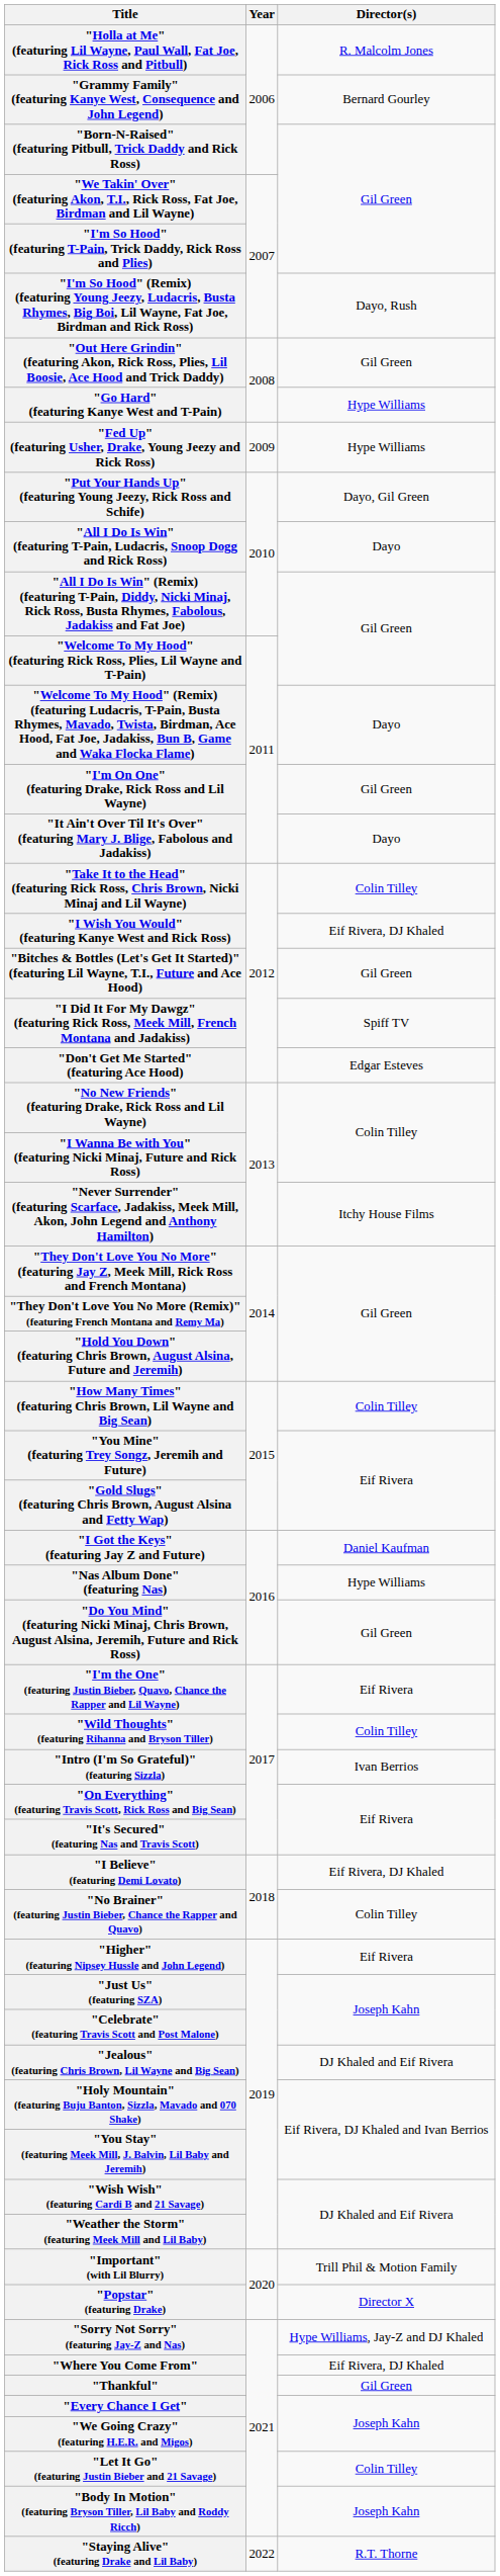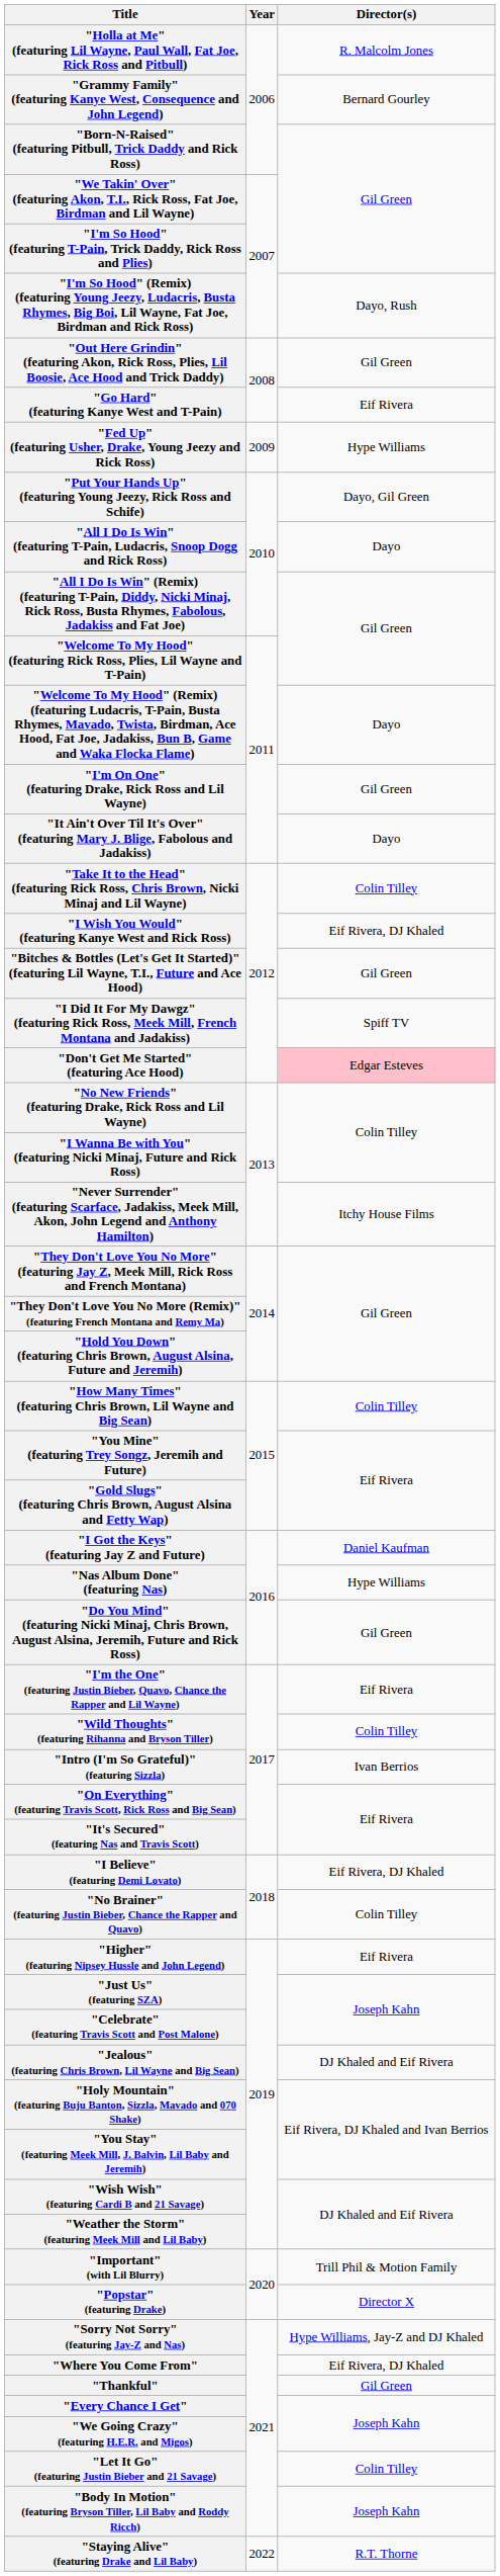 <table class="wikitable plainrowheaders" style="text-align:center;">
 <tr>
 <th scope="col" style="width:20em;">Title</th>
 <th scope="col" style="width:1em;">Year</th>
 <th scope="col" style="width:18em;">Director(s)</th>
 </tr>
 <tr>
 <th scope="row">"<a href='#'>Holla at Me</a>"<br><span>(featuring <a href='#'>Lil Wayne</a>, <a href='#'>Paul Wall</a>, <a href='#'>Fat Joe</a>, <a href='#'>Rick Ross</a> and <a href='#'>Pitbull</a>)</span></th>
 <td rowspan="3">2006</td>
 <td><a href='#'>R. Malcolm Jones</a></td>
 </tr>
 <tr>
 <th scope="row">"Grammy Family"<br><span>(featuring <a href='#'>Kanye West</a>, <a href='#'>Consequence</a> and <a href='#'>John Legend</a>)</span></th>
 <td>Bernard Gourley</td>
 </tr>
 <tr>
 <th scope="row">"Born-N-Raised"<br><span>(featuring Pitbull, <a href='#'>Trick Daddy</a> and Rick Ross)</span></th>
 <td rowspan="3"><a href='#'>Gil Green</a></td>
 </tr>
 <tr>
 <th scope="row">"<a href='#'>We Takin' Over</a>"<br><span>(featuring <a href='#'>Akon</a>, <a href='#'>T.I.</a>, Rick Ross, Fat Joe, <a href='#'>Birdman</a> and Lil Wayne)</span></th>
 <td rowspan="3">2007</td>
 </tr>
 <tr>
 <th scope="row">"<a href='#'>I'm So Hood</a>"<br><span>(featuring <a href='#'>T-Pain</a>, Trick Daddy, Rick Ross and <a href='#'>Plies</a>)</span></th>
 </tr>
 <tr>
 <th scope="row">"<a href='#'>I'm So Hood</a>" (Remix)<br><span>(featuring <a href='#'>Young Jeezy</a>, <a href='#'>Ludacris</a>, <a href='#'>Busta Rhymes</a>, <a href='#'>Big Boi</a>, Lil Wayne, Fat Joe, Birdman and Rick Ross)</span></th>
 <td>Dayo, Rush</td>
 </tr>
 <tr>
 <th scope="row">"<a href='#'>Out Here Grindin</a>"<br><span>(featuring Akon, Rick Ross, Plies, <a href='#'>Lil Boosie</a>, <a href='#'>Ace Hood</a> and Trick Daddy)</span></th>
 <td rowspan="2">2008</td>
 <td>Gil Green</td>
 </tr>
 <tr>
 <th scope="row">"<a href='#'>Go Hard</a>"<br><span>(featuring Kanye West and T-Pain)</span></th>
-<td><a href='#'>Hype Williams</a></td>
+<td rowspan="1">Eif Rivera</td>
 </tr>
 <tr>
 <th scope="row">"<a href='#'>Fed Up</a>"<br><span>(featuring <a href='#'>Usher</a>, <a href='#'>Drake</a>, Young Jeezy and Rick Ross)</span></th>
 <td>2009</td>
 <td>Hype Williams</td>
 </tr>
 <tr>
 <th scope="row">"<a href='#'>Put Your Hands Up</a>"<br><span>(featuring Young Jeezy, Rick Ross and Schife)</span></th>
 <td rowspan="3">2010</td>
 <td>Dayo, Gil Green</td>
 </tr>
 <tr>
 <th scope="row">"<a href='#'>All I Do Is Win</a>"<br><span>(featuring T-Pain, Ludacris, <a href='#'>Snoop Dogg</a> and Rick Ross)</span></th>
 <td>Dayo</td>
 </tr>
 <tr>
 <th scope="row">"<a href='#'>All I Do Is Win</a>" (Remix)<br><span>(featuring T-Pain, <a href='#'>Diddy</a>, <a href='#'>Nicki Minaj</a>, Rick Ross, Busta Rhymes, <a href='#'>Fabolous</a>, <a href='#'>Jadakiss</a> and Fat Joe)</span></th>
 <td rowspan="2">Gil Green</td>
 </tr>
 <tr>
 <th scope="row">"<a href='#'>Welcome To My Hood</a>"<br><span>(featuring Rick Ross, Plies, Lil Wayne and T-Pain)</span></th>
 <td rowspan="4">2011</td>
 </tr>
 <tr>
 <th scope="row">"<a href='#'>Welcome To My Hood</a>" (Remix)<br><span>(featuring Ludacris, T-Pain, Busta Rhymes, <a href='#'>Mavado</a>, <a href='#'>Twista</a>, Birdman, Ace Hood, Fat Joe, Jadakiss, <a href='#'>Bun B</a>, <a href='#'>Game</a> and <a href='#'>Waka Flocka Flame</a>)</span></th>
 <td>Dayo</td>
 </tr>
 <tr>
 <th scope="row">"<a href='#'>I'm On One</a>"<br><span>(featuring Drake, Rick Ross and Lil Wayne)</span></th>
 <td>Gil Green</td>
 </tr>
 <tr>
 <th scope="row">"It Ain't Over Til It's Over"<br><span>(featuring <a href='#'>Mary J. Blige</a>, Fabolous and Jadakiss)</span></th>
 <td>Dayo</td>
 </tr>
 <tr>
 <th scope="row">"<a href='#'>Take It to the Head</a>"<br><span>(featuring Rick Ross, <a href='#'>Chris Brown</a>, Nicki Minaj and Lil Wayne)</span></th>
 <td rowspan="5">2012</td>
 <td><a href='#'>Colin Tilley</a></td>
 </tr>
 <tr>
 <th scope="row">"<a href='#'>I Wish You Would</a>"<br><span>(featuring Kanye West and Rick Ross)</span></th>
 <td>Eif Rivera, DJ Khaled</td>
 </tr>
 <tr>
 <th scope="row">"Bitches & Bottles (Let's Get It Started)"<br><span>(featuring Lil Wayne, T.I., <a href='#'>Future</a> and Ace Hood)</span></th>
 <td>Gil Green</td>
 </tr>
 <tr>
 <th scope="row">"I Did It For My Dawgz"<br><span>(featuring Rick Ross, <a href='#'>Meek Mill</a>, <a href='#'>French Montana</a> and Jadakiss)</span></th>
 <td>Spiff TV</td>
 </tr>
 <tr>
 <th scope="row">"Don't Get Me Started"<br><span>(featuring Ace Hood)</span></th>
-<td>Edgar Esteves</td>
+<td style="background: pink;">Edgar Esteves</td>
 </tr>
 <tr>
 <th scope="row">"<a href='#'>No New Friends</a>"<br><span>(featuring Drake, Rick Ross and Lil Wayne)</span></th>
 <td rowspan="3">2013</td>
 <td rowspan="2">Colin Tilley</td>
 </tr>
 <tr>
 <th scope="row">"<a href='#'>I Wanna Be with You</a>"<br><span>(featuring Nicki Minaj, Future and Rick Ross)</span></th>
 </tr>
 <tr>
 <th scope="row">"Never Surrender"<br><span>(featuring <a href='#'>Scarface</a>, Jadakiss, Meek Mill, Akon, John Legend and <a href='#'>Anthony Hamilton</a>)</span></th>
 <td>Itchy House Films</td>
 </tr>
 <tr>
 <th scope="row">"<a href='#'>They Don't Love You No More</a>"<br><span>(featuring <a href='#'>Jay Z</a>, Meek Mill, Rick Ross and French Montana)</span></th>
 <td rowspan="3">2014</td>
 <td rowspan="3">Gil Green</td>
 </tr>
 <tr>
 <th scope="row">"They Don't Love You No More (Remix)"<br><small>(featuring French Montana and <a href='#'>Remy Ma</a>)</small></th>
 </tr>
 <tr>
 <th scope="row">"<a href='#'>Hold You Down</a>"<br><span>(featuring Chris Brown, <a href='#'>August Alsina</a>, Future and <a href='#'>Jeremih</a>)</span></th>
 </tr>
 <tr>
 <th scope="row">"<a href='#'>How Many Times</a>"<br><span>(featuring Chris Brown, Lil Wayne and <a href='#'>Big Sean</a>)</span></th>
 <td rowspan="3">2015</td>
 <td><a href='#'>Colin Tilley</a></td>
 </tr>
 <tr>
 <th scope="row">"You Mine"<br><span>(featuring <a href='#'>Trey Songz</a>, Jeremih and Future)</span></th>
 <td rowspan="2">Eif Rivera</td>
 </tr>
 <tr>
 <th scope="row">"<a href='#'>Gold Slugs</a>"<br><span>(featuring Chris Brown, August Alsina and <a href='#'>Fetty Wap</a>)</span></th>
 </tr>
 <tr>
 <th scope="row">"<a href='#'>I Got the Keys</a>"<br><span>(featuring Jay Z and Future)</span></th>
 <td rowspan="3">2016</td>
 <td><a href='#'>Daniel Kaufman</a></td>
 </tr>
 <tr>
 <th scope="row">"Nas Album Done"<br><span>(featuring <a href='#'>Nas</a>)</span></th>
 <td>Hype Williams</td>
 </tr>
 <tr>
 <th scope="row">"<a href='#'>Do You Mind</a>"<br><span>(featuring Nicki Minaj, Chris Brown, August Alsina, Jeremih, Future and Rick Ross)</span></th>
 <td>Gil Green</td>
 </tr>
 <tr>
 <th scope="row">"<a href='#'>I'm the One</a>"<br><small>(featuring <a href='#'>Justin Bieber</a>, <a href='#'>Quavo</a>, <a href='#'>Chance the Rapper</a> and <a href='#'>Lil Wayne</a>)</small></th>
 <td rowspan="5">2017</td>
 <td>Eif Rivera</td>
 </tr>
 <tr>
 <th scope="row">"<a href='#'>Wild Thoughts</a>"<br><small>(featuring <a href='#'>Rihanna</a> and <a href='#'>Bryson Tiller</a>)</small></th>
 <td><a href='#'>Colin Tilley</a></td>
 </tr>
 <tr>
 <th scope="row">"Intro (I'm So Grateful)"<br><small>(featuring <a href='#'>Sizzla</a>)</small></th>
 <td>Ivan Berrios</td>
 </tr>
 <tr>
 <th scope="row">"<a href='#'>On Everything</a>"<br><small>(featuring <a href='#'>Travis Scott</a>, <a href='#'>Rick Ross</a> and <a href='#'>Big Sean</a>)</small></th>
 <td rowspan="2">Eif Rivera</td>
 </tr>
 <tr>
 <th scope="row">"It's Secured"<br><small>(featuring <a href='#'>Nas</a> and <a href='#'>Travis Scott</a>)</small></th>
 </tr>
 <tr>
 <th scope="row">"I Believe"<br><small>(featuring <a href='#'>Demi Lovato</a>)</small></th>
 <td rowspan="2">2018</td>
 <td>Eif Rivera, DJ Khaled</td>
 </tr>
 <tr>
 <th scope="row">"No Brainer"<br><small>(featuring <a href='#'>Justin Bieber</a>, <a href='#'>Chance the Rapper</a> and <a href='#'>Quavo</a>)</small></th>
 <td>Colin Tilley</td>
 </tr>
 <tr>
 <th scope="row">"Higher"<br><small>(featuring <a href='#'>Nipsey Hussle</a> and <a href='#'>John Legend</a>)</small></th>
 <td rowspan="8">2019</td>
 <td rowspan="1">Eif Rivera</td>
 </tr>
 <tr>
 <th scope="row">"Just Us"<br><small>(featuring <a href='#'>SZA</a>)</small></th>
 <td rowspan="2"><a href='#'>Joseph Kahn</a></td>
 </tr>
 <tr>
 <th scope="row">"Celebrate"<br><small>(featuring <a href='#'>Travis Scott</a> and <a href='#'>Post Malone</a>)</small></th>
 </tr>
 <tr>
 <th scope="row">"Jealous"<br><small>(featuring <a href='#'>Chris Brown</a>, <a href='#'>Lil Wayne</a> and <a href='#'>Big Sean</a>)</small></th>
 <td>DJ Khaled and Eif Rivera</td>
 </tr>
 <tr>
 <th scope="row">"Holy Mountain"<br><small>(featuring <a href='#'>Buju Banton</a>, <a href='#'>Sizzla</a>, <a href='#'>Mavado</a> and <a href='#'>070 Shake</a>)</small></th>
 <td rowspan="2">Eif Rivera, DJ Khaled and Ivan Berrios</td>
 </tr>
 <tr>
 <th scope="row">"You Stay"<br><small>(featuring <a href='#'>Meek Mill</a>, <a href='#'>J. Balvin</a>, <a href='#'>Lil Baby</a> and <a href='#'>Jeremih</a>)</small></th>
 </tr>
 <tr>
 <th scope="row">"Wish Wish"<br><small>(featuring <a href='#'>Cardi B</a> and <a href='#'>21 Savage</a>)</small></th>
 <td rowspan="2">DJ Khaled and Eif Rivera</td>
 </tr>
 <tr>
 <th scope="row">"Weather the Storm"<br><small>(featuring <a href='#'>Meek Mill</a> and <a href='#'>Lil Baby</a>)</small></th>
 </tr>
 <tr>
 <th scope="row">"Important"<br><small>(with Lil Blurry)</small></th>
 <td rowspan="2">2020</td>
 <td>Trill Phil & Motion Family</td>
 </tr>
 <tr>
 <th scope="row">"<a href='#'>Popstar</a>"<br><small>(featuring <a href='#'>Drake</a>)</small></th>
 <td><a href='#'>Director X</a></td>
 </tr>
 <tr>
 <th scope="row">"Sorry Not Sorry"<br><small>(featuring <a href='#'>Jay-Z</a> and <a href='#'>Nas</a>)</small></th>
 <td rowspan="7">2021</td>
 <td><a href='#'>Hype Williams</a>, Jay-Z and DJ Khaled</td>
 </tr>
 <tr>
 <th scope="row">"Where You Come From"<br></th>
 <td>Eif Rivera, DJ Khaled</td>
 </tr>
 <tr>
 <th scope="row">"Thankful"<br></th>
 <td><a href='#'>Gil Green</a></td>
 </tr>
 <tr>
 <th scope="row">"<a href='#'>Every Chance I Get</a>"<br></th>
 <td rowspan="2"><a href='#'>Joseph Kahn</a></td>
 </tr>
 <tr>
 <th scope="row">"We Going Crazy"<br><small>(featuring <a href='#'>H.E.R.</a> and <a href='#'>Migos</a>)</small></th>
 </tr>
 <tr>
 <th scope="row">"Let It Go"<br><small>(featuring <a href='#'>Justin Bieber</a> and <a href='#'>21 Savage</a>)</small></th>
 <td><a href='#'>Colin Tilley</a></td>
 </tr>
 <tr>
 <th scope="row">"Body In Motion"<br><small>(featuring <a href='#'>Bryson Tiller</a>, <a href='#'>Lil Baby</a> and <a href='#'>Roddy Ricch</a>)</small></th>
 <td><a href='#'>Joseph Kahn</a></td>
 </tr>
 <tr>
 <th scope="row">"Staying Alive"<br><small>(featuring <a href='#'>Drake</a> and <a href='#'>Lil Baby</a>)</small></th>
 <td>2022</td>
 <td><a href='#'>R.T. Thorne</a></td>
 </tr>
 </table>
